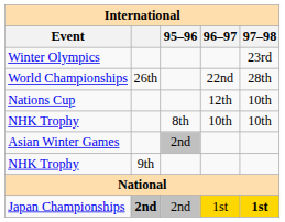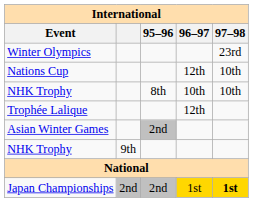 <table class="wikitable" style="text-align:center">
 <tr>
 <th style="background-color: #ffdead; " colspan=5 align=center>International</th>
 </tr>
 <tr>
 <th>Event</th>
 <th></th>
 <th>95–96</th>
 <th>96–97</th>
 <th>97–98</th>
 </tr>
 <tr>
 <td align=left><a href='#'>Winter Olympics</a></td>
 <td></td>
 <td></td>
 <td></td>
 <td>23rd</td>
 </tr>
 <tr>
-<td align=left><a href='#'>World Championships</a></td>
-<td>26th</td>
-<td></td>
-<td>22nd</td>
-<td>28th</td>
-</tr>
-<tr>
 <td align=left> <a href='#'>Nations Cup</a></td>
 <td></td>
 <td></td>
 <td>12th</td>
 <td>10th</td>
 </tr>
 <tr>
 <td align=left> <a href='#'>NHK Trophy</a></td>
 <td></td>
 <td>8th</td>
 <td>10th</td>
 <td>10th</td>
+</tr>
+<tr>
+<td align=left> <a href='#'>Trophée Lalique</a></td>
+<td></td>
+<td></td>
+<td>12th</td>
+<td></td>
 </tr>
 <tr>
 <td align=left><a href='#'>Asian Winter Games</a></td>
 <td></td>
 <td bgcolor=silver>2nd</td>
 <td></td>
 <td></td>
 </tr>
 <tr>
 <td align=left><a href='#'>NHK Trophy</a></td>
 <td>9th</td>
 <td></td>
 <td></td>
 <td></td>
 </tr>
 <tr>
 <th style="background-color: #ffdead; " colspan=5 align=center>National</th>
 </tr>
 <tr>
 <td align=left><a href='#'>Japan Championships</a></td>
-<td bgcolor=silver><strong>2nd</strong></td>
+<td bgcolor=silver>2nd</td>
 <td bgcolor=silver>2nd</td>
 <td bgcolor=gold>1st</td>
 <td bgcolor=gold><strong>1st</strong></td>
 </tr>
 </table>
